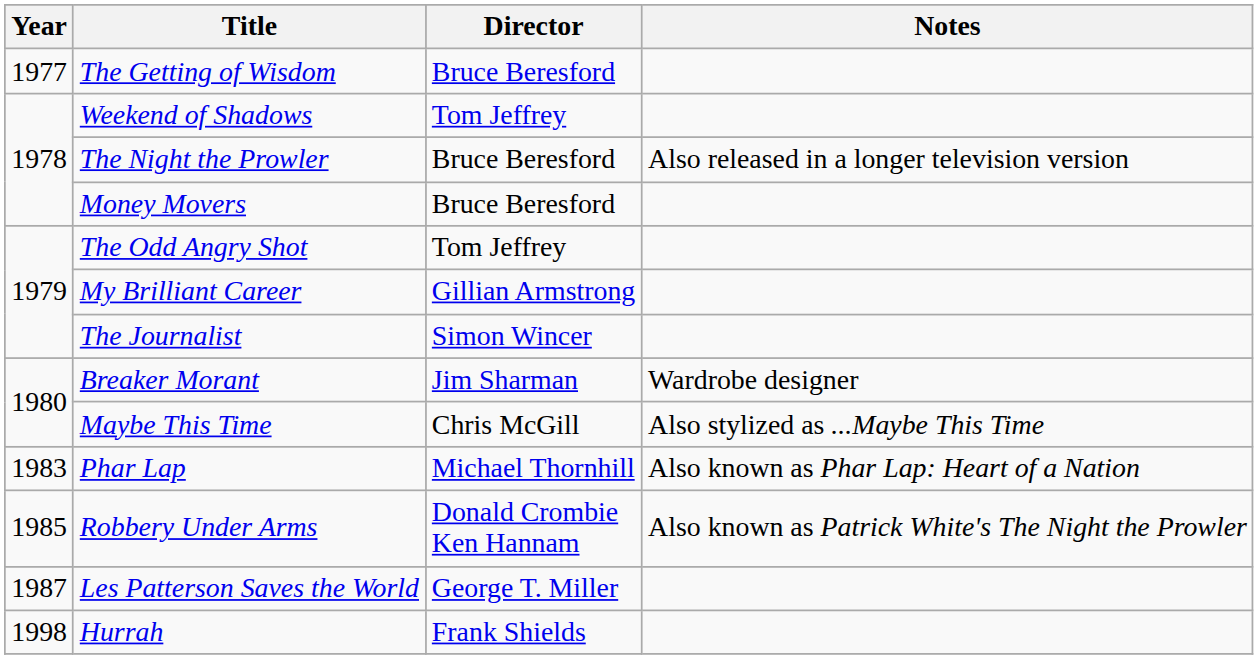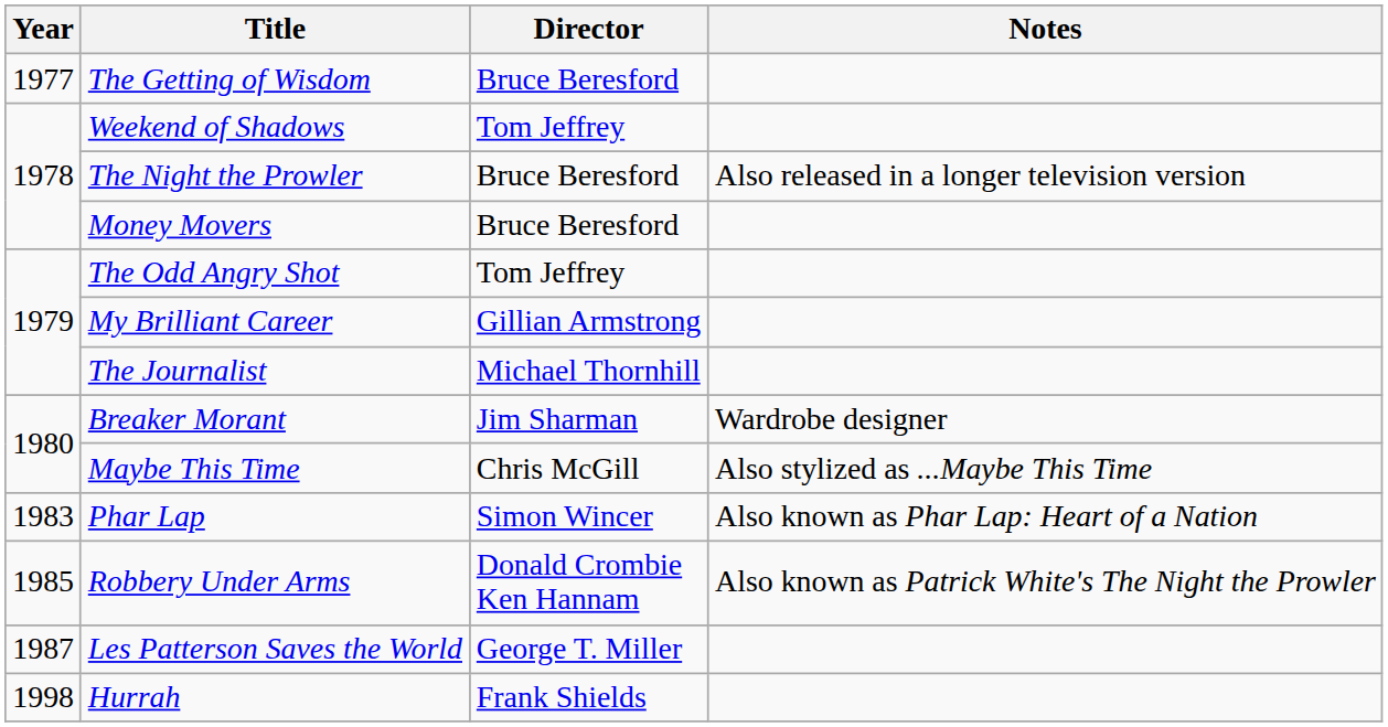 <table class="wikitable sortable">
 <tr>
 <th>Year</th>
 <th>Title</th>
 <th>Director</th>
 <th>Notes</th>
 </tr>
 <tr>
 <td>1977</td>
 <td><em><a href='#'>The Getting of Wisdom</a></em></td>
 <td><a href='#'>Bruce Beresford</a></td>
 <td></td>
 </tr>
 <tr>
 <td rowspan="3">1978</td>
 <td><em><a href='#'>Weekend of Shadows</a></em></td>
 <td><a href='#'>Tom Jeffrey</a></td>
 <td></td>
 </tr>
 <tr>
 <td><em><a href='#'>The Night the Prowler</a></em></td>
 <td>Bruce Beresford</td>
 <td>Also released in a longer television version</td>
 </tr>
 <tr>
 <td><em><a href='#'>Money Movers</a></em></td>
 <td>Bruce Beresford</td>
 <td></td>
 </tr>
 <tr>
 <td rowspan="3">1979</td>
 <td><em><a href='#'>The Odd Angry Shot</a></em></td>
 <td>Tom Jeffrey</td>
 <td></td>
 </tr>
 <tr>
 <td><em><a href='#'>My Brilliant Career</a></em></td>
 <td><a href='#'>Gillian Armstrong</a></td>
 <td></td>
 </tr>
 <tr>
 <td><em><a href='#'>The Journalist</a></em></td>
-<td><a href='#'>Simon Wincer</a></td>
+<td><a href='#'>Michael Thornhill</a></td>
 <td></td>
 </tr>
 <tr>
 <td rowspan="2">1980</td>
 <td><em><a href='#'>Breaker Morant</a></em></td>
 <td><a href='#'>Jim Sharman</a></td>
 <td>Wardrobe designer</td>
 </tr>
 <tr>
 <td><em><a href='#'>Maybe This Time</a></em></td>
 <td>Chris McGill</td>
 <td>Also stylized as <em>...Maybe This Time</em></td>
 </tr>
 <tr>
 <td>1983</td>
 <td><em><a href='#'>Phar Lap</a></em></td>
-<td><a href='#'>Michael Thornhill</a></td>
+<td><a href='#'>Simon Wincer</a></td>
 <td>Also known as <em>Phar Lap: Heart of a Nation</em></td>
 </tr>
 <tr>
 <td>1985</td>
 <td><em><a href='#'>Robbery Under Arms</a></em></td>
 <td><a href='#'>Donald Crombie</a><br><a href='#'>Ken Hannam</a></td>
 <td>Also known as <em>Patrick White's The Night the Prowler</em></td>
 </tr>
 <tr>
 <td>1987</td>
 <td><em><a href='#'>Les Patterson Saves the World</a></em></td>
 <td><a href='#'>George T. Miller</a></td>
 <td></td>
 </tr>
 <tr>
 <td>1998</td>
 <td><em><a href='#'>Hurrah</a></em></td>
 <td><a href='#'>Frank Shields</a></td>
 <td></td>
 </tr>
 </table>
